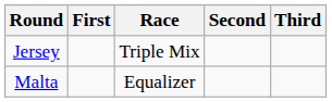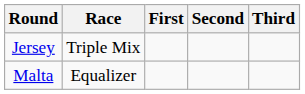 <table class="wikitable" style="text-align:center; font-size:95%">
 <tr>
 <th>Round</th>
+<th>Race</th>
 <th>First</th>
-<th>Race</th>
 <th>Second</th>
 <th>Third</th>
 </tr>
 <tr>
 <td align="centre"><a href='#'>Jersey</a></td>
+<td align="centre">Triple Mix</td>
 <td></td>
-<td align="centre">Triple Mix</td>
 <td></td>
 <td></td>
 </tr>
 <tr>
 <td><a href='#'>Malta</a></td>
+<td>Equalizer</td>
 <td></td>
-<td>Equalizer</td>
 <td></td>
 <td></td>
 </tr>
 </table>
